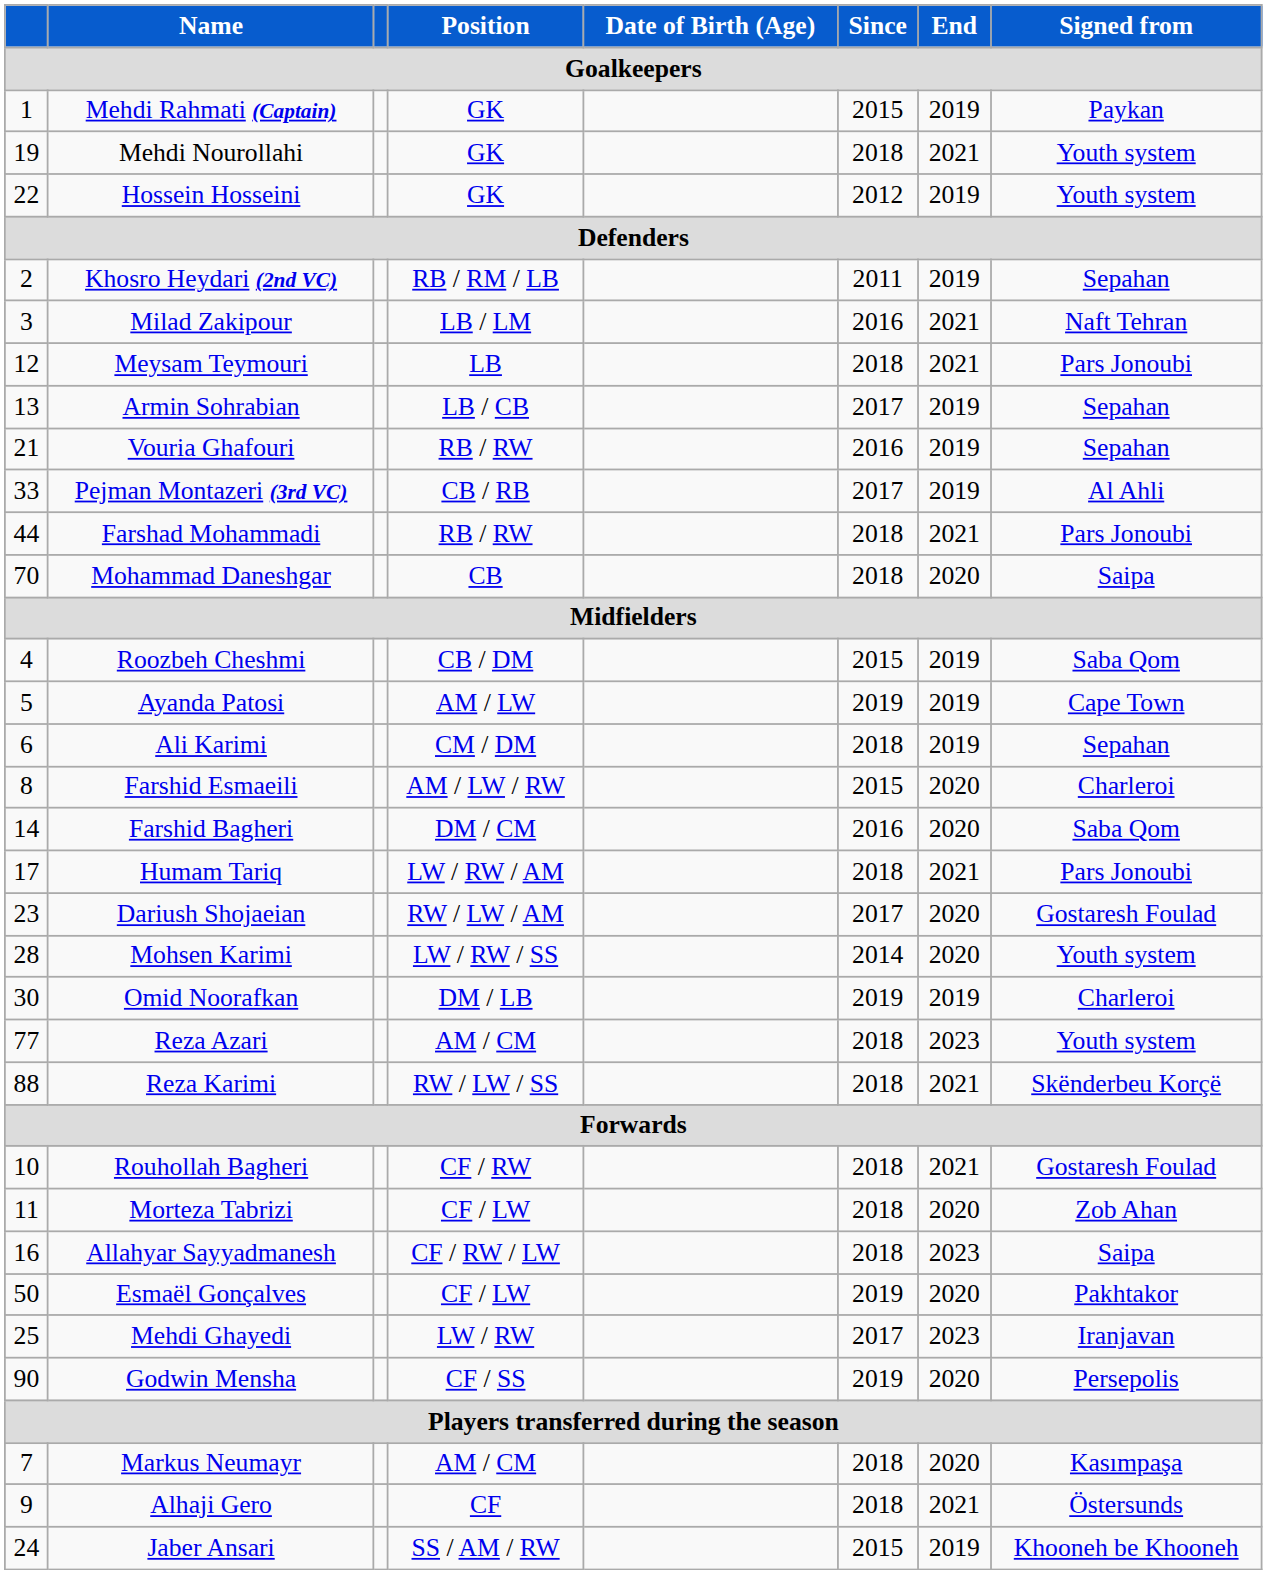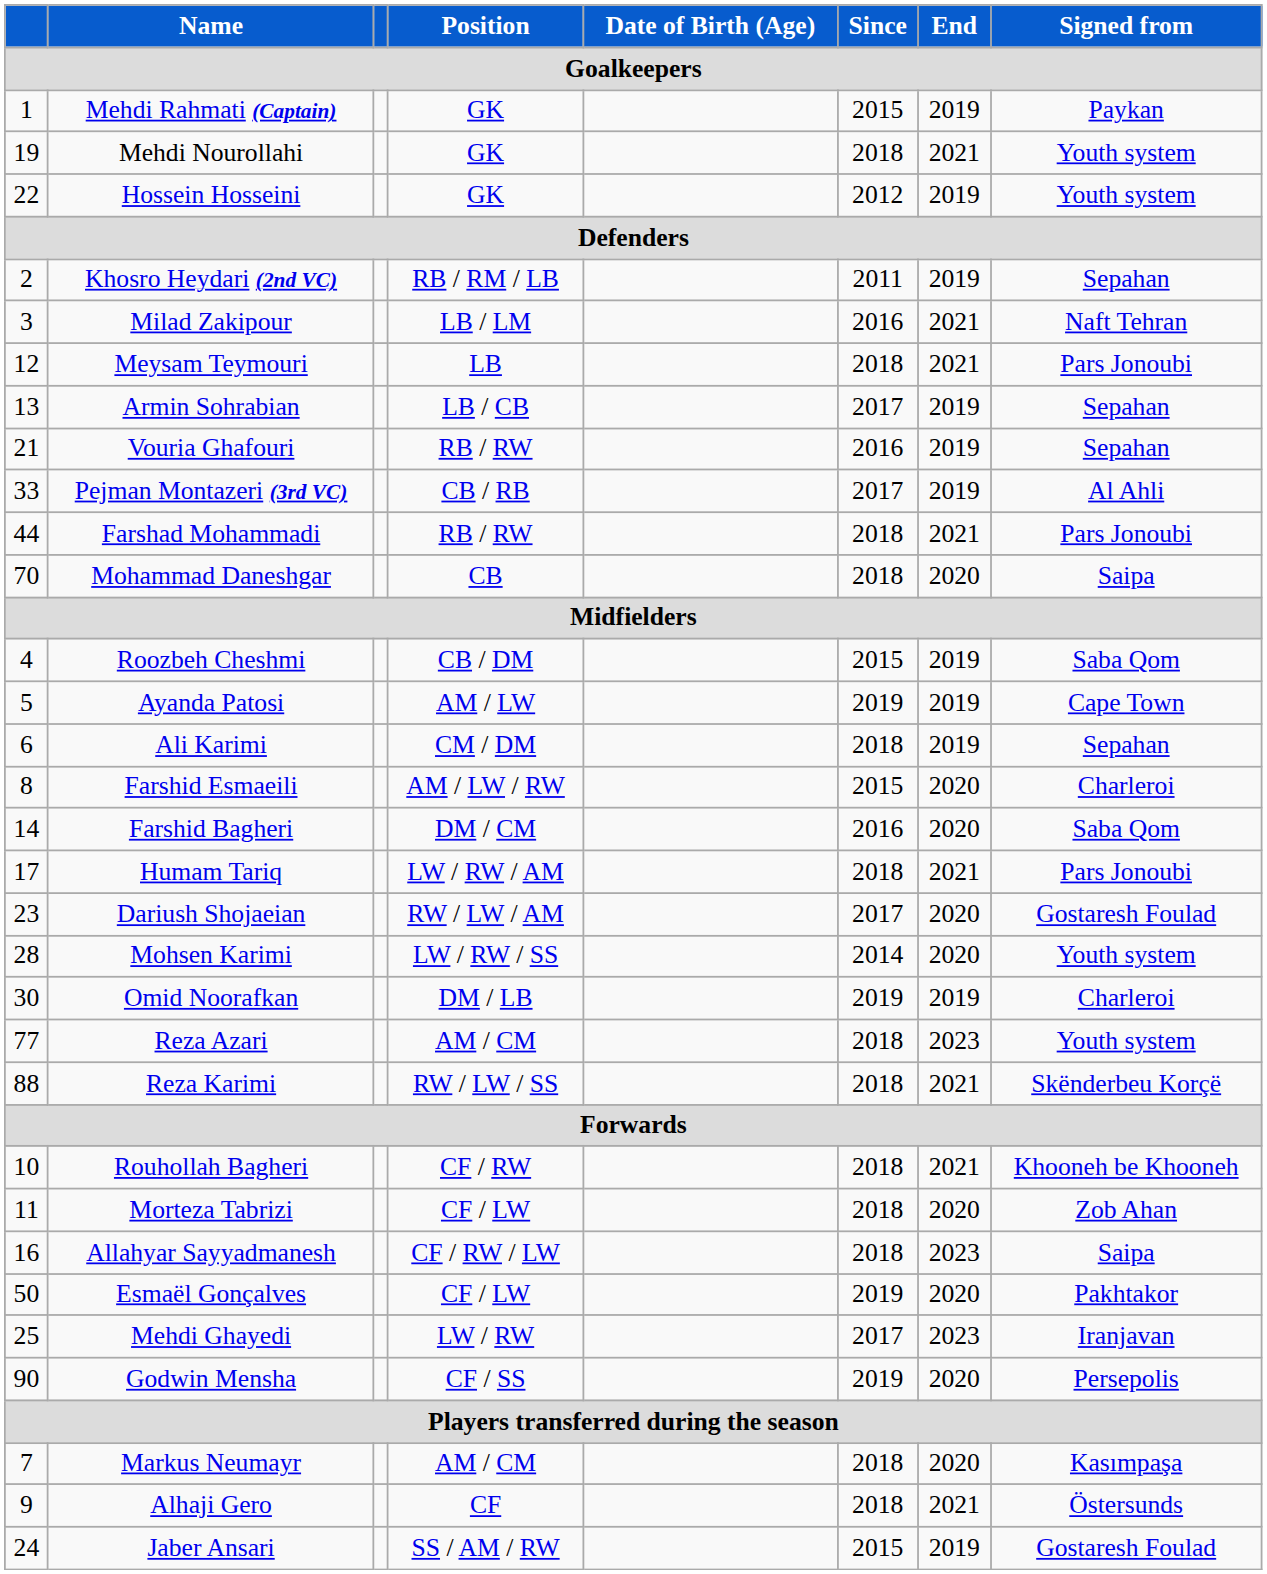 <table class="wikitable" style="text-align:center; font-size:90%; width:80%;">
 <tr>
 <th style="background:#075CCE; color:white; text-align:center;"></th>
 <th style="background:#075CCE; color:white; text-align:center;">Name</th>
 <th style="background:#075CCE; color:white; text-align:center;"></th>
 <th style="background:#075CCE; color:white; text-align:center;">Position</th>
 <th style="background:#075CCE; color:white; text-align:center;">Date of Birth (Age)</th>
 <th style="background:#075CCE; color:white; text-align:center;">Since</th>
 <th style="background:#075CCE; color:white; text-align:center;">End</th>
 <th style="background:#075CCE; color:white; text-align:center;">Signed from</th>
 </tr>
 <tr>
 <th colspan=10 style="background: #DCDCDC" align=right>Goalkeepers</th>
 </tr>
 <tr>
 <td>1</td>
 <td><a href='#'>Mehdi Rahmati</a> <small><strong><em><a href='#'>(Captain)</a></em></strong></small></td>
 <td></td>
 <td><a href='#'>GK</a></td>
 <td></td>
 <td>2015</td>
 <td>2019</td>
 <td> <a href='#'>Paykan</a></td>
 </tr>
 <tr>
 <td>19</td>
 <td>Mehdi Nourollahi</td>
 <td></td>
 <td><a href='#'>GK</a></td>
 <td></td>
 <td>2018</td>
 <td>2021</td>
 <td><a href='#'>Youth system</a></td>
 </tr>
 <tr>
 <td>22</td>
 <td><a href='#'>Hossein Hosseini</a></td>
 <td></td>
 <td><a href='#'>GK</a></td>
 <td></td>
 <td>2012</td>
 <td>2019</td>
 <td><a href='#'>Youth system</a></td>
 </tr>
 <tr>
 <th colspan=11 style="background: #DCDCDC" align=right>Defenders</th>
 </tr>
 <tr>
 <td>2</td>
 <td><a href='#'>Khosro Heydari</a> <small><strong><em><a href='#'>(2nd VC)</a></em></strong></small></td>
 <td></td>
 <td><a href='#'>RB</a> / <a href='#'>RM</a> / <a href='#'>LB</a></td>
 <td></td>
 <td>2011</td>
 <td>2019</td>
 <td> <a href='#'>Sepahan</a></td>
 </tr>
 <tr>
 <td>3</td>
 <td><a href='#'>Milad Zakipour</a></td>
 <td></td>
 <td><a href='#'>LB</a> / <a href='#'>LM</a></td>
 <td></td>
 <td>2016</td>
 <td>2021</td>
 <td> <a href='#'>Naft Tehran</a></td>
 </tr>
 <tr>
 <td>12</td>
 <td><a href='#'>Meysam Teymouri</a></td>
 <td></td>
 <td><a href='#'>LB</a></td>
 <td></td>
 <td>2018</td>
 <td>2021</td>
 <td> <a href='#'>Pars Jonoubi</a></td>
 </tr>
 <tr>
 <td>13</td>
 <td><a href='#'>Armin Sohrabian</a></td>
 <td></td>
 <td><a href='#'>LB</a> / <a href='#'>CB</a></td>
 <td></td>
 <td>2017</td>
 <td>2019</td>
 <td> <a href='#'>Sepahan</a></td>
 </tr>
 <tr>
 <td>21</td>
 <td><a href='#'>Vouria Ghafouri</a></td>
 <td></td>
 <td><a href='#'>RB</a> / <a href='#'>RW</a></td>
 <td></td>
 <td>2016</td>
 <td>2019</td>
 <td> <a href='#'>Sepahan</a></td>
 </tr>
 <tr>
 <td>33</td>
 <td><a href='#'>Pejman Montazeri</a> <small><strong><em><a href='#'>(3rd VC)</a></em></strong></small></td>
 <td></td>
 <td><a href='#'>CB</a> / <a href='#'>RB</a></td>
 <td></td>
 <td>2017</td>
 <td>2019</td>
 <td> <a href='#'>Al Ahli</a></td>
 </tr>
 <tr>
 <td>44</td>
 <td><a href='#'>Farshad Mohammadi</a></td>
 <td></td>
 <td><a href='#'>RB</a> / <a href='#'>RW</a></td>
 <td></td>
 <td>2018</td>
 <td>2021</td>
 <td> <a href='#'>Pars Jonoubi</a></td>
 </tr>
 <tr>
 <td>70</td>
 <td><a href='#'>Mohammad Daneshgar</a></td>
 <td></td>
 <td><a href='#'>CB</a></td>
 <td></td>
 <td>2018</td>
 <td>2020</td>
 <td> <a href='#'>Saipa</a></td>
 </tr>
 <tr>
 <th colspan=11 style="background: #DCDCDC" align=right>Midfielders</th>
 </tr>
 <tr>
 <td>4</td>
 <td><a href='#'>Roozbeh Cheshmi</a></td>
 <td></td>
 <td><a href='#'>CB</a> / <a href='#'>DM</a></td>
 <td></td>
 <td>2015</td>
 <td>2019</td>
 <td> <a href='#'>Saba Qom</a></td>
 </tr>
 <tr>
 <td>5</td>
 <td><a href='#'>Ayanda Patosi</a></td>
 <td></td>
 <td><a href='#'>AM</a> /  <a href='#'>LW</a></td>
 <td></td>
 <td>2019</td>
 <td>2019</td>
 <td> <a href='#'>Cape Town</a></td>
 </tr>
 <tr>
 <td>6</td>
 <td><a href='#'>Ali Karimi</a></td>
 <td></td>
 <td><a href='#'>CM</a> / <a href='#'>DM</a></td>
 <td></td>
 <td>2018</td>
 <td>2019</td>
 <td> <a href='#'>Sepahan</a></td>
 </tr>
 <tr>
 <td>8</td>
 <td><a href='#'>Farshid Esmaeili</a></td>
 <td></td>
 <td><a href='#'>AM</a> / <a href='#'>LW</a> / <a href='#'>RW</a></td>
 <td></td>
 <td>2015</td>
 <td>2020</td>
 <td> <a href='#'>Charleroi</a></td>
 </tr>
 <tr>
 <td>14</td>
 <td><a href='#'>Farshid Bagheri</a></td>
 <td></td>
 <td><a href='#'>DM</a> / <a href='#'>CM</a></td>
 <td></td>
 <td>2016</td>
 <td>2020</td>
 <td> <a href='#'>Saba Qom</a></td>
 </tr>
 <tr>
 <td>17</td>
 <td><a href='#'>Humam Tariq</a></td>
 <td></td>
 <td><a href='#'>LW</a> / <a href='#'>RW</a> / <a href='#'>AM</a></td>
 <td></td>
 <td>2018</td>
 <td>2021</td>
 <td> <a href='#'>Pars Jonoubi</a></td>
 </tr>
 <tr>
 <td>23</td>
 <td><a href='#'>Dariush Shojaeian</a></td>
 <td></td>
 <td><a href='#'>RW</a> / <a href='#'>LW</a> / <a href='#'>AM</a></td>
 <td></td>
 <td>2017</td>
 <td>2020</td>
 <td> <a href='#'>Gostaresh Foulad</a></td>
 </tr>
 <tr>
 <td>28</td>
 <td><a href='#'>Mohsen Karimi</a></td>
 <td></td>
 <td><a href='#'>LW</a> / <a href='#'>RW</a> / <a href='#'>SS</a></td>
 <td></td>
 <td>2014</td>
 <td>2020</td>
 <td><a href='#'>Youth system</a></td>
 </tr>
 <tr>
 <td>30</td>
 <td><a href='#'>Omid Noorafkan</a></td>
 <td></td>
 <td><a href='#'>DM</a> / <a href='#'>LB</a></td>
 <td></td>
 <td>2019</td>
 <td>2019</td>
 <td> <a href='#'>Charleroi</a></td>
 </tr>
 <tr>
 <td>77</td>
 <td><a href='#'>Reza Azari</a></td>
 <td></td>
 <td><a href='#'>AM</a> /  <a href='#'>CM</a></td>
 <td></td>
 <td>2018</td>
 <td>2023</td>
 <td><a href='#'>Youth system</a></td>
 </tr>
 <tr>
 <td>88</td>
 <td><a href='#'>Reza Karimi</a></td>
 <td></td>
 <td><a href='#'>RW</a> / <a href='#'>LW</a> / <a href='#'>SS</a></td>
 <td></td>
 <td>2018</td>
 <td>2021</td>
 <td> <a href='#'>Skënderbeu Korçë</a></td>
 </tr>
 <tr>
 <th colspan=11 style="background: #DCDCDC" align=right>Forwards</th>
 </tr>
 <tr>
 <td>10</td>
 <td><a href='#'>Rouhollah Bagheri</a></td>
 <td></td>
 <td><a href='#'>CF</a> / <a href='#'>RW</a></td>
 <td></td>
 <td>2018</td>
 <td>2021</td>
-<td> <a href='#'>Gostaresh Foulad</a></td>
+<td> <a href='#'>Khooneh be Khooneh</a></td>
 </tr>
 <tr>
 <td>11</td>
 <td><a href='#'>Morteza Tabrizi</a></td>
 <td></td>
 <td><a href='#'>CF</a> / <a href='#'>LW</a></td>
 <td></td>
 <td>2018</td>
 <td>2020</td>
 <td> <a href='#'>Zob Ahan</a></td>
 </tr>
 <tr>
 <td>16</td>
 <td><a href='#'>Allahyar Sayyadmanesh</a></td>
 <td></td>
 <td><a href='#'>CF</a> / <a href='#'>RW</a> / <a href='#'>LW</a></td>
 <td></td>
 <td>2018</td>
 <td>2023</td>
 <td> <a href='#'>Saipa</a></td>
 </tr>
 <tr>
 <td>50</td>
 <td><a href='#'>Esmaël Gonçalves</a></td>
 <td></td>
 <td><a href='#'>CF</a> / <a href='#'>LW</a></td>
 <td></td>
 <td>2019</td>
 <td>2020</td>
 <td> <a href='#'>Pakhtakor</a></td>
 </tr>
 <tr>
 <td>25</td>
 <td><a href='#'>Mehdi Ghayedi</a></td>
 <td></td>
 <td><a href='#'>LW</a> / <a href='#'>RW</a></td>
 <td></td>
 <td>2017</td>
 <td>2023</td>
 <td> <a href='#'>Iranjavan</a></td>
 </tr>
 <tr>
 <td>90</td>
 <td><a href='#'>Godwin Mensha</a></td>
 <td></td>
 <td><a href='#'>CF</a> / <a href='#'>SS</a></td>
 <td></td>
 <td>2019</td>
 <td>2020</td>
 <td> <a href='#'>Persepolis</a></td>
 </tr>
 <tr>
 <th colspan=10 style="background:#dcdcdc; text-align:center;">Players transferred during the season</th>
 </tr>
 <tr>
 <td>7</td>
 <td><a href='#'>Markus Neumayr</a></td>
 <td></td>
 <td><a href='#'>AM</a> / <a href='#'>CM</a></td>
 <td></td>
 <td>2018</td>
 <td>2020</td>
 <td> <a href='#'>Kasımpaşa</a></td>
 </tr>
 <tr>
 <td>9</td>
 <td><a href='#'>Alhaji Gero</a></td>
 <td></td>
 <td><a href='#'>CF</a></td>
 <td></td>
 <td>2018</td>
 <td>2021</td>
 <td> <a href='#'>Östersunds</a></td>
 </tr>
 <tr>
 <td>24</td>
 <td><a href='#'>Jaber Ansari</a></td>
 <td></td>
 <td><a href='#'>SS</a> / <a href='#'>AM</a> / <a href='#'>RW</a></td>
 <td></td>
 <td>2015</td>
 <td>2019</td>
-<td> <a href='#'>Khooneh be Khooneh</a></td>
+<td> <a href='#'>Gostaresh Foulad</a></td>
 </tr>
 </table>
